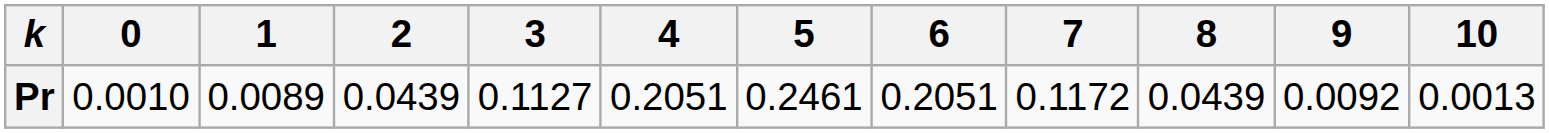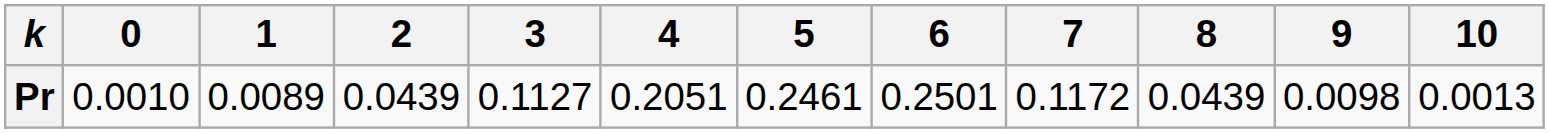 <table class="wikitable">
 <tr>
 <th><em>k</em></th>
 <th>0</th>
 <th>1</th>
 <th>2</th>
 <th>3</th>
 <th>4</th>
 <th>5</th>
 <th>6</th>
 <th>7</th>
 <th>8</th>
 <th>9</th>
 <th>10</th>
 </tr>
 <tr>
 <th>Pr</th>
 <td>0.0010</td>
 <td>0.0089</td>
 <td>0.0439</td>
 <td>0.1127</td>
 <td>0.2051</td>
 <td>0.2461</td>
-<td>0.2051</td>
+<td>0.2501</td>
 <td>0.1172</td>
 <td>0.0439</td>
-<td>0.0092</td>
+<td>0.0098</td>
 <td>0.0013</td>
 </tr>
 </table>
